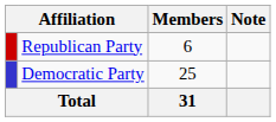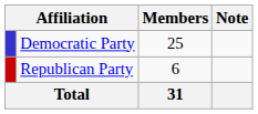 <table class="wikitable">
 <tr>
 <th colspan="2" align="center" valign="bottom">Affiliation</th>
 <th valign="bottom">Members</th>
 <th valign="bottom">Note</th>
+</tr>
+<tr>
+<td bgcolor="#3333CC"> </td>
+<td><a href='#'>Democratic Party</a></td>
+<td align="center">25</td>
+<td></td>
 </tr>
 <tr>
 <td bgcolor="#CC0000"> </td>
 <td><a href='#'>Republican Party</a></td>
 <td align="center">6</td>
 <td></td>
 </tr>
 <tr>
-<td bgcolor="#3333CC"> </td>
-<td><a href='#'>Democratic Party</a></td>
-<td align="center">25</td>
-<td></td>
-</tr>
-<tr>
 <th colspan="2" align="center"><strong>Total</strong></th>
 <th align="center"><strong>31</strong></th>
 <th></th>
 </tr>
 </table>
